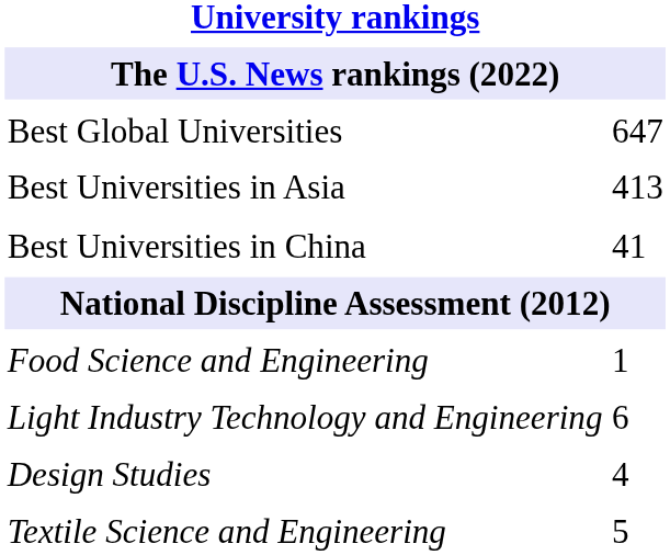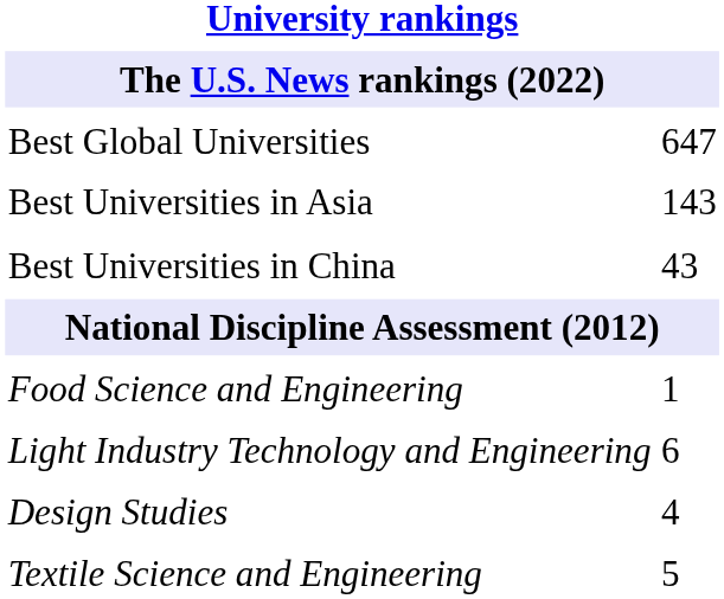 <table class="toccolours" style="float:right; margin-left:1em; font-size:90%; line-height:1.4em;">
 <tr>
 <th colspan="2" style="text-align: center;"><strong><a href='#'>University rankings</a></strong></th>
 </tr>
 <tr>
 <th colspan="2" style="background:#E6E6FA">The <a href='#'>U.S. News</a> rankings (2022)</th>
 </tr>
 <tr>
 <td>Best Global Universities</td>
 <td>647</td>
 </tr>
 <tr>
 <td>Best Universities in Asia</td>
-<td>413</td>
+<td>143</td>
 </tr>
 <tr>
 <td>Best Universities in China</td>
-<td>41</td>
+<td>43</td>
 </tr>
 <tr>
 <th colspan="2" style="background:#E6E6FA"><strong>National Discipline Assessment (2012)</strong> </th>
 </tr>
 <tr>
 <td><em>Food Science and Engineering</em></td>
 <td>1</td>
 </tr>
 <tr>
 <td><em>Light Industry Technology and Engineering</em></td>
 <td>6</td>
 </tr>
 <tr>
 <td><em>Design Studies</em></td>
 <td>4</td>
 </tr>
 <tr>
 <td><em>Textile Science and Engineering</em></td>
 <td>5</td>
 </tr>
 </table>
